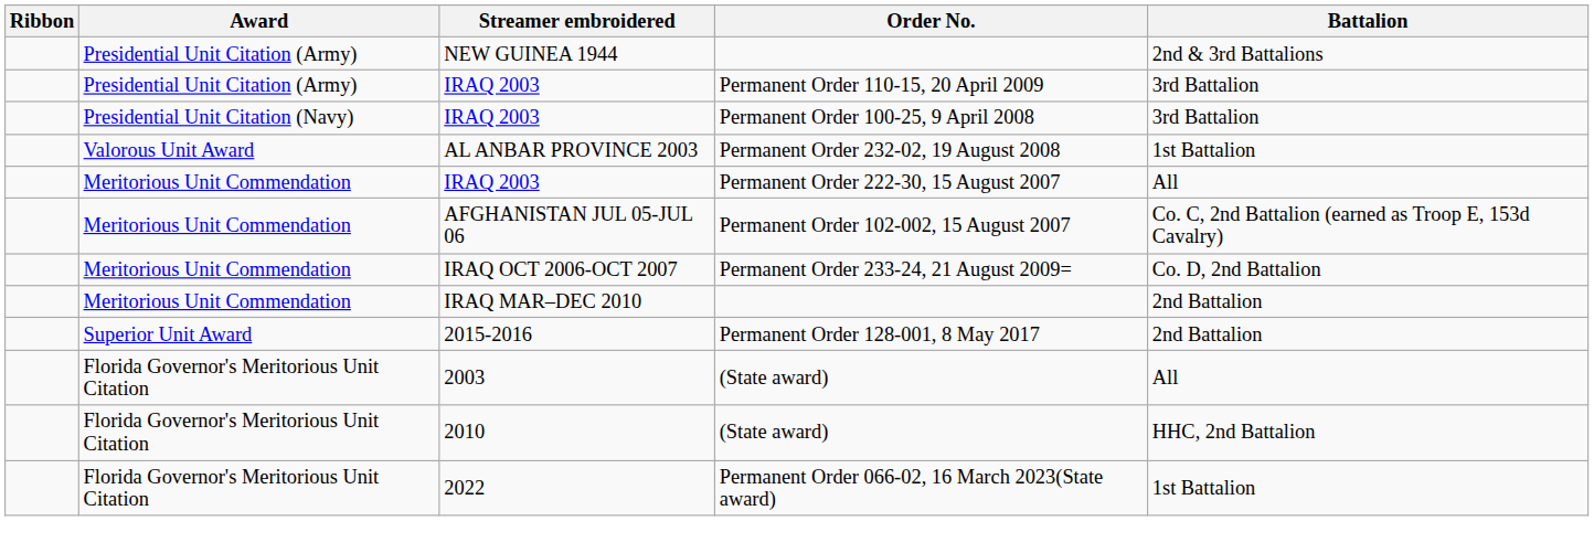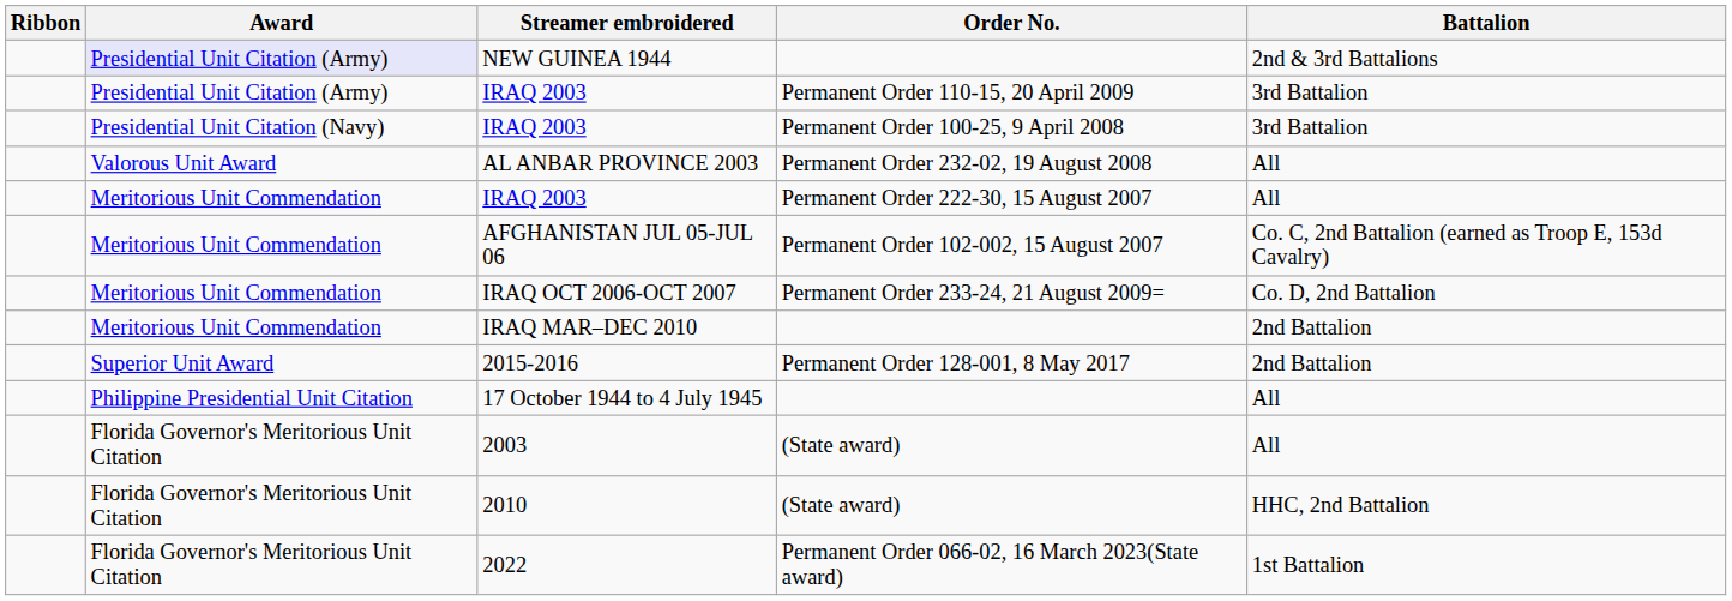 <table class="wikitable">
 <tr style="background:#efefef;">
 <th>Ribbon</th>
 <th>Award</th>
 <th>Streamer embroidered</th>
 <th>Order No.</th>
 <th>Battalion</th>
 </tr>
 <tr>
 <td></td>
-<td><a href='#'>Presidential Unit Citation</a> (Army)</td>
+<td style="background: lavender;"><a href='#'>Presidential Unit Citation</a> (Army)</td>
 <td>NEW GUINEA 1944</td>
 <td></td>
 <td>2nd & 3rd Battalions</td>
 </tr>
 <tr>
 <td></td>
 <td><a href='#'>Presidential Unit Citation</a> (Army)</td>
 <td><a href='#'>IRAQ 2003</a></td>
 <td>Permanent Order 110-15, 20 April 2009</td>
 <td>3rd Battalion</td>
 </tr>
 <tr>
 <td></td>
 <td><a href='#'>Presidential Unit Citation</a> (Navy)</td>
 <td><a href='#'>IRAQ 2003</a></td>
 <td>Permanent Order 100-25, 9 April 2008</td>
 <td>3rd Battalion</td>
 </tr>
 <tr>
 <td></td>
 <td><a href='#'>Valorous Unit Award</a></td>
 <td>AL ANBAR PROVINCE 2003</td>
 <td>Permanent Order 232-02, 19 August 2008</td>
-<td>1st Battalion</td>
+<td>All</td>
 </tr>
 <tr>
 <td></td>
 <td><a href='#'>Meritorious Unit Commendation</a></td>
 <td><a href='#'>IRAQ 2003</a></td>
 <td>Permanent Order 222-30, 15 August 2007</td>
 <td>All</td>
 </tr>
 <tr>
 <td></td>
 <td><a href='#'>Meritorious Unit Commendation</a></td>
 <td>AFGHANISTAN JUL 05-JUL 06</td>
 <td>Permanent Order 102-002, 15 August 2007</td>
 <td>Co. C, 2nd Battalion (earned as Troop E, 153d Cavalry)</td>
 </tr>
 <tr>
 <td></td>
 <td><a href='#'>Meritorious Unit Commendation</a></td>
 <td>IRAQ OCT 2006-OCT 2007</td>
 <td>Permanent Order 233-24, 21 August 2009=</td>
 <td>Co. D, 2nd Battalion</td>
 </tr>
 <tr>
 <td></td>
 <td><a href='#'>Meritorious Unit Commendation</a></td>
 <td>IRAQ MAR–DEC 2010</td>
 <td></td>
 <td>2nd Battalion</td>
 </tr>
 <tr>
 <td></td>
 <td><a href='#'>Superior Unit Award</a></td>
 <td>2015-2016</td>
 <td>Permanent Order 128-001, 8 May 2017</td>
 <td>2nd Battalion</td>
 </tr>
 <tr>
 <td></td>
+<td><a href='#'>Philippine Presidential Unit Citation</a></td>
+<td>17 October 1944 to 4 July 1945</td>
+<td></td>
+<td>All</td>
+</tr>
+<tr>
+<td></td>
 <td>Florida Governor's Meritorious Unit Citation</td>
 <td>2003</td>
 <td>(State award)</td>
 <td>All</td>
 </tr>
 <tr>
 <td></td>
 <td>Florida Governor's Meritorious Unit Citation</td>
 <td>2010</td>
 <td>(State award)</td>
 <td>HHC, 2nd Battalion</td>
 </tr>
 <tr>
 <td></td>
 <td>Florida Governor's Meritorious Unit Citation</td>
 <td>2022</td>
 <td>Permanent Order 066-02, 16 March 2023(State award)</td>
 <td>1st Battalion</td>
 </tr>
 </table>
